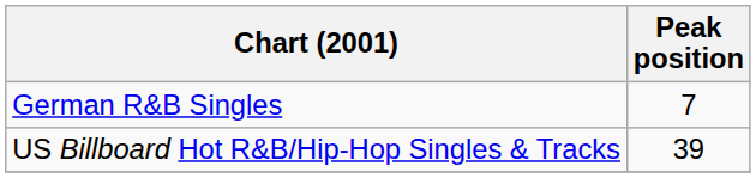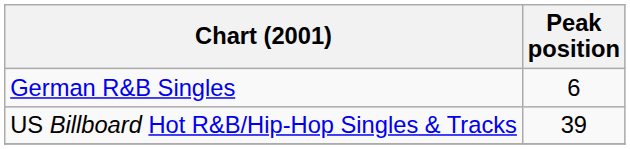 <table class="wikitable">
 <tr>
 <th>Chart (2001)</th>
 <th>Peak<br>position</th>
 </tr>
 <tr>
 <td><a href='#'>German R&B Singles</a></td>
-<td align="center">7</td>
+<td align="center">6</td>
 </tr>
 <tr>
 <td>US <em>Billboard</em> <a href='#'>Hot R&B/Hip-Hop Singles & Tracks</a></td>
 <td align="center">39</td>
 </tr>
 <tr>
 </tr>
 </table>
